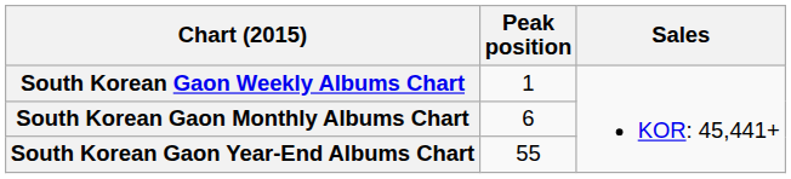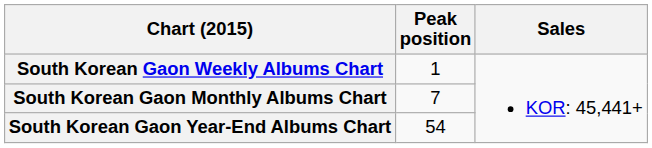 <table class="wikitable sortable plainrowheaders" style="text-align:center;">
 <tr>
 <th scope="col">Chart (2015)</th>
 <th scope="col">Peak<br>position</th>
 <th scope="col">Sales</th>
 </tr>
 <tr>
 <th scope="row">South Korean <a href='#'>Gaon Weekly Albums Chart</a></th>
 <td>1</td>
 <td rowspan="4"><br><ul><li><a href='#'>KOR</a>: 45,441+</li></ul></td>
 </tr>
 <tr>
 <th scope="row">South Korean Gaon Monthly Albums Chart</th>
-<td>6</td>
+<td>7</td>
 </tr>
 <tr>
 <th scope="row">South Korean Gaon Year-End Albums Chart</th>
-<td>55</td>
+<td>54</td>
 </tr>
 </table>
